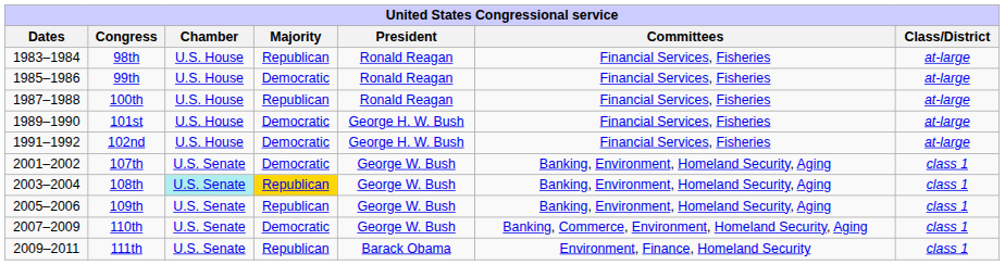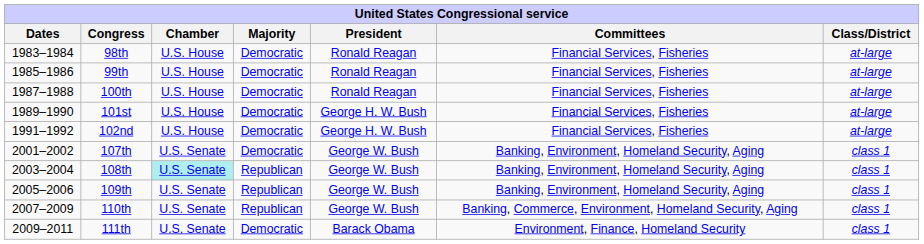 <table class="wikitable"  style="text-align:center; width:94%; margin:auto;">
 <tr style="background:#ccc;">
 <th colspan="7" style="background:#ccf;">United States Congressional service</th>
 </tr>
 <tr>
 <th>Dates</th>
 <th>Congress</th>
 <th>Chamber</th>
 <th>Majority</th>
 <th>President</th>
 <th>Committees</th>
 <th>Class/District</th>
 </tr>
 <tr>
 <td>1983–1984</td>
 <td><a href='#'>98th</a></td>
 <td><a href='#'>U.S. House</a></td>
-<td><a href='#'>Republican</a></td>
+<td><a href='#'>Democratic</a></td>
 <td><a href='#'>Ronald Reagan</a></td>
 <td><a href='#'>Financial Services</a>, <a href='#'>Fisheries</a></td>
 <td><a href='#'><em>at-large</em></a></td>
 </tr>
 <tr>
 <td>1985–1986</td>
 <td><a href='#'>99th</a></td>
 <td><a href='#'>U.S. House</a></td>
 <td><a href='#'>Democratic</a></td>
 <td><a href='#'>Ronald Reagan</a></td>
 <td><a href='#'>Financial Services</a>, <a href='#'>Fisheries</a></td>
 <td><a href='#'><em>at-large</em></a></td>
 </tr>
 <tr>
 <td>1987–1988</td>
 <td><a href='#'>100th</a></td>
 <td><a href='#'>U.S. House</a></td>
-<td><a href='#'>Republican</a></td>
+<td><a href='#'>Democratic</a></td>
 <td><a href='#'>Ronald Reagan</a></td>
 <td><a href='#'>Financial Services</a>, <a href='#'>Fisheries</a></td>
 <td><a href='#'><em>at-large</em></a></td>
 </tr>
 <tr>
 <td>1989–1990</td>
 <td><a href='#'>101st</a></td>
 <td><a href='#'>U.S. House</a></td>
 <td><a href='#'>Democratic</a></td>
 <td><a href='#'>George H. W. Bush</a></td>
 <td><a href='#'>Financial Services</a>, <a href='#'>Fisheries</a></td>
 <td><a href='#'><em>at-large</em></a></td>
 </tr>
 <tr>
 <td>1991–1992</td>
 <td><a href='#'>102nd</a></td>
 <td><a href='#'>U.S. House</a></td>
 <td><a href='#'>Democratic</a></td>
 <td><a href='#'>George H. W. Bush</a></td>
 <td><a href='#'>Financial Services</a>, <a href='#'>Fisheries</a></td>
 <td><a href='#'><em>at-large</em></a></td>
 </tr>
 <tr>
 <td>2001–2002</td>
 <td><a href='#'>107th</a></td>
 <td><a href='#'>U.S. Senate</a></td>
 <td><a href='#'>Democratic</a></td>
 <td><a href='#'>George W. Bush</a></td>
 <td><a href='#'>Banking</a>, <a href='#'>Environment</a>, <a href='#'>Homeland Security</a>, <a href='#'>Aging</a></td>
 <td><a href='#'><em>class 1</em></a></td>
 </tr>
 <tr>
 <td>2003–2004</td>
 <td><a href='#'>108th</a></td>
 <td style="background: paleturquoise;"><a href='#'>U.S. Senate</a></td>
-<td style="background: gold;"><a href='#'>Republican</a></td>
+<td><a href='#'>Republican</a></td>
 <td><a href='#'>George W. Bush</a></td>
 <td><a href='#'>Banking</a>, <a href='#'>Environment</a>, <a href='#'>Homeland Security</a>, <a href='#'>Aging</a></td>
 <td><a href='#'><em>class 1</em></a></td>
 </tr>
 <tr>
 <td>2005–2006</td>
 <td><a href='#'>109th</a></td>
 <td><a href='#'>U.S. Senate</a></td>
 <td><a href='#'>Republican</a></td>
 <td><a href='#'>George W. Bush</a></td>
 <td><a href='#'>Banking</a>, <a href='#'>Environment</a>, <a href='#'>Homeland Security</a>, <a href='#'>Aging</a></td>
 <td><a href='#'><em>class 1</em></a></td>
 </tr>
 <tr>
 <td>2007–2009</td>
 <td><a href='#'>110th</a></td>
 <td><a href='#'>U.S. Senate</a></td>
-<td><a href='#'>Democratic</a></td>
+<td><a href='#'>Republican</a></td>
 <td><a href='#'>George W. Bush</a></td>
 <td><a href='#'>Banking</a>, <a href='#'>Commerce</a>, <a href='#'>Environment</a>, <a href='#'>Homeland Security</a>, <a href='#'>Aging</a></td>
 <td><a href='#'><em>class 1</em></a></td>
 </tr>
 <tr>
 <td>2009–2011</td>
 <td><a href='#'>111th</a></td>
 <td><a href='#'>U.S. Senate</a></td>
-<td><a href='#'>Republican</a></td>
+<td><a href='#'>Democratic</a></td>
 <td><a href='#'>Barack Obama</a></td>
 <td><a href='#'>Environment</a>, <a href='#'>Finance</a>, <a href='#'>Homeland Security</a></td>
 <td><a href='#'><em>class 1</em></a></td>
 </tr>
 </table>
